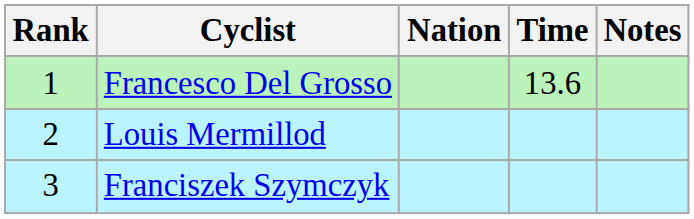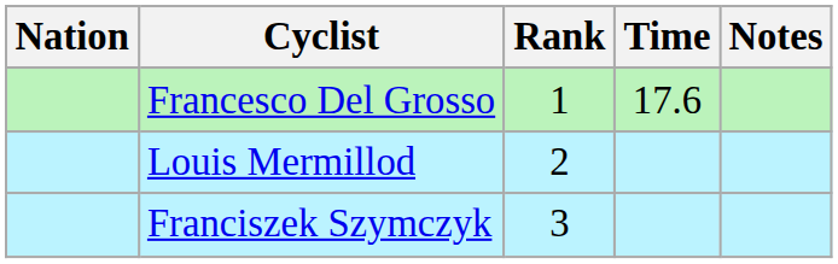 <table class="wikitable sortable" style="text-align:center">
 <tr>
+<th>Nation</th>
+<th>Cyclist</th>
 <th>Rank</th>
-<th>Cyclist</th>
-<th>Nation</th>
 <th>Time</th>
 <th>Notes</th>
 </tr>
 <tr bgcolor=bbf3bb>
+<td align=left></td>
+<td align=left><a href='#'>Francesco Del Grosso</a></td>
 <td>1</td>
-<td align=left><a href='#'>Francesco Del Grosso</a></td>
-<td align=left></td>
-<td>13.6</td>
+<td>17.6</td>
 <td></td>
 </tr>
 <tr bgcolor=bbf3ff>
+<td align=left></td>
+<td align=left><a href='#'>Louis Mermillod</a></td>
 <td>2</td>
-<td align=left><a href='#'>Louis Mermillod</a></td>
-<td align=left></td>
 <td></td>
 <td></td>
 </tr>
 <tr bgcolor=bbf3ff>
+<td align=left></td>
+<td align=left><a href='#'>Franciszek Szymczyk</a></td>
 <td>3</td>
-<td align=left><a href='#'>Franciszek Szymczyk</a></td>
-<td align=left></td>
 <td></td>
 <td></td>
 </tr>
 </table>
